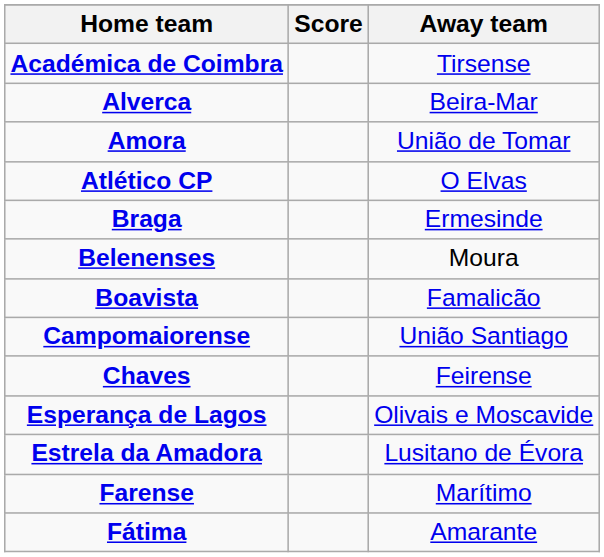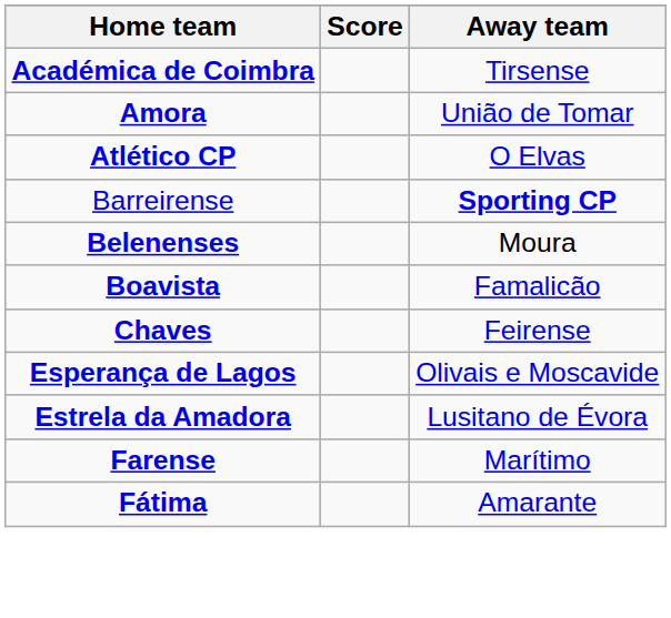 <table class="wikitable" style="text-align: center">
 <tr>
 </tr>
 <tr>
 <th>Home team</th>
 <th>Score</th>
 <th>Away team</th>
 </tr>
 <tr>
 <td><strong><a href='#'>Académica de Coimbra</a></strong> </td>
 <td></td>
 <td><a href='#'>Tirsense</a> </td>
 </tr>
 <tr>
-<td><strong><a href='#'>Alverca</a></strong> </td>
-<td></td>
-<td><a href='#'>Beira-Mar</a> </td>
-</tr>
-<tr>
 <td><strong><a href='#'>Amora</a></strong> </td>
 <td></td>
 <td><a href='#'>União de Tomar</a> </td>
 </tr>
 <tr>
 <td><strong><a href='#'>Atlético CP</a></strong> </td>
 <td></td>
 <td><a href='#'>O Elvas</a> </td>
 </tr>
 <tr>
-<td><strong><a href='#'>Braga</a></strong> </td>
+<td><a href='#'>Barreirense</a> </td>
 <td></td>
-<td><a href='#'>Ermesinde</a> </td>
+<td><strong><a href='#'>Sporting CP</a></strong> </td>
 </tr>
 <tr>
 <td><strong><a href='#'>Belenenses</a></strong> </td>
 <td></td>
 <td>Moura </td>
 </tr>
 <tr>
 <td><strong><a href='#'>Boavista</a></strong> </td>
 <td></td>
 <td><a href='#'>Famalicão</a> </td>
-</tr>
-<tr>
-<td><strong><a href='#'>Campomaiorense</a></strong> </td>
-<td></td>
-<td><a href='#'>União Santiago</a> </td>
 </tr>
 <tr>
 <td><strong><a href='#'>Chaves</a></strong> </td>
 <td></td>
 <td><a href='#'>Feirense</a> </td>
 </tr>
 <tr>
 <td><strong><a href='#'>Esperança de Lagos</a></strong> </td>
 <td></td>
 <td><a href='#'>Olivais e Moscavide</a> </td>
 </tr>
 <tr>
 <td><strong><a href='#'>Estrela da Amadora</a></strong> </td>
 <td></td>
 <td><a href='#'>Lusitano de Évora</a> </td>
 </tr>
 <tr>
 <td><strong><a href='#'>Farense</a></strong> </td>
 <td></td>
 <td><a href='#'>Marítimo</a> </td>
 </tr>
 <tr>
 <td><strong><a href='#'>Fátima</a></strong> </td>
 <td></td>
 <td><a href='#'>Amarante</a> </td>
 </tr>
 </table>
